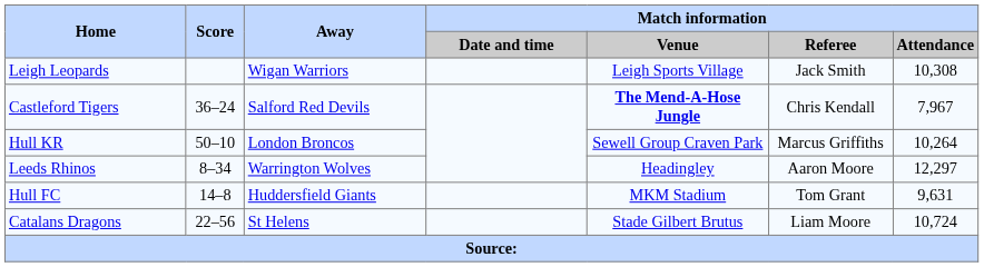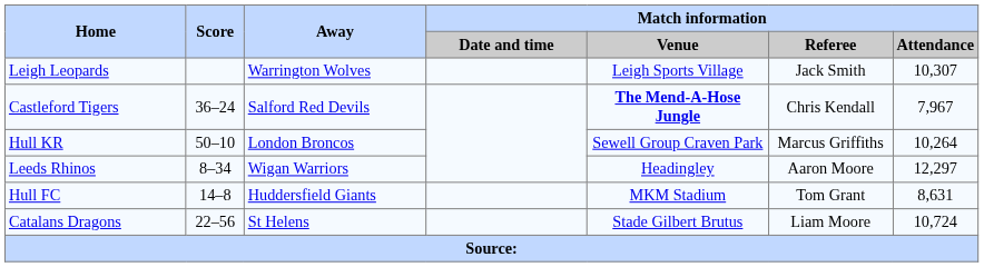 <table border=1 style="border-collapse:collapse; font-size:90%; text-align:center;" cellpadding=3 cellspacing=0 width=100%>
 <tr style="background:#C1D8ff;">
 <th scope="col" rowspan=2 width=19%>Home</th>
 <th scope="col" rowspan=2 width=6%>Score</th>
 <th scope="col" rowspan=2 width=19%>Away</th>
 <th colspan=4>Match information</th>
 </tr>
 <tr style="background:#CCCCCC;">
 <th scope="col" width=17%>Date and time</th>
 <th scope="col" width=19%>Venue</th>
 <th scope="col" width=13%>Referee</th>
 <th scope="col" width=7%>Attendance</th>
 </tr>
 <tr style="background:#F5FAFF;">
 <td style="text-align:left;"> <a href='#'>Leigh Leopards</a></td>
 <td></td>
-<td style="text-align:left;"> <a href='#'>Wigan Warriors</a></td>
+<td style="text-align:left;"> <a href='#'>Warrington Wolves</a></td>
 <td></td>
 <td><a href='#'>Leigh Sports Village</a></td>
 <td>Jack Smith</td>
-<td>10,308</td>
+<td>10,307</td>
 </tr>
 <tr style="background:#F5FAFF;">
 <td style="text-align:left;"> <a href='#'>Castleford Tigers</a></td>
 <td>36–24</td>
 <td style="text-align:left;"> <a href='#'>Salford Red Devils</a></td>
 <td Rowspan=3></td>
 <td><strong><a href='#'>The Mend-A-Hose Jungle</a></strong></td>
 <td>Chris Kendall</td>
 <td>7,967</td>
 </tr>
 <tr style="background:#F5FAFF;">
 <td style="text-align:left;"> <a href='#'>Hull KR</a></td>
 <td>50–10</td>
 <td style="text-align:left;"> <a href='#'>London Broncos</a></td>
 <td><a href='#'>Sewell Group Craven Park</a></td>
 <td>Marcus Griffiths</td>
 <td>10,264</td>
 </tr>
 <tr style="background:#F5FAFF;">
 <td style="text-align:left;"> <a href='#'>Leeds Rhinos</a></td>
 <td>8–34</td>
-<td style="text-align:left;"> <a href='#'>Warrington Wolves</a></td>
+<td style="text-align:left;"> <a href='#'>Wigan Warriors</a></td>
 <td><a href='#'>Headingley</a></td>
 <td>Aaron Moore</td>
 <td>12,297</td>
 </tr>
 <tr style="background:#F5FAFF;">
 <td style="text-align:left;"> <a href='#'>Hull FC</a></td>
 <td>14–8</td>
 <td style="text-align:left;"> <a href='#'>Huddersfield Giants</a></td>
 <td></td>
 <td><a href='#'>MKM Stadium</a></td>
 <td>Tom Grant</td>
-<td>9,631</td>
+<td>8,631</td>
 </tr>
 <tr style="background:#F5FAFF;">
 <td style="text-align:left;"> <a href='#'>Catalans Dragons</a></td>
 <td>22–56</td>
 <td style="text-align:left;"> <a href='#'>St Helens</a></td>
 <td></td>
 <td><a href='#'>Stade Gilbert Brutus</a></td>
 <td>Liam Moore</td>
 <td>10,724</td>
 </tr>
 <tr style="background:#c1d8ff;">
 <th colspan=7>Source:</th>
 </tr>
 </table>
